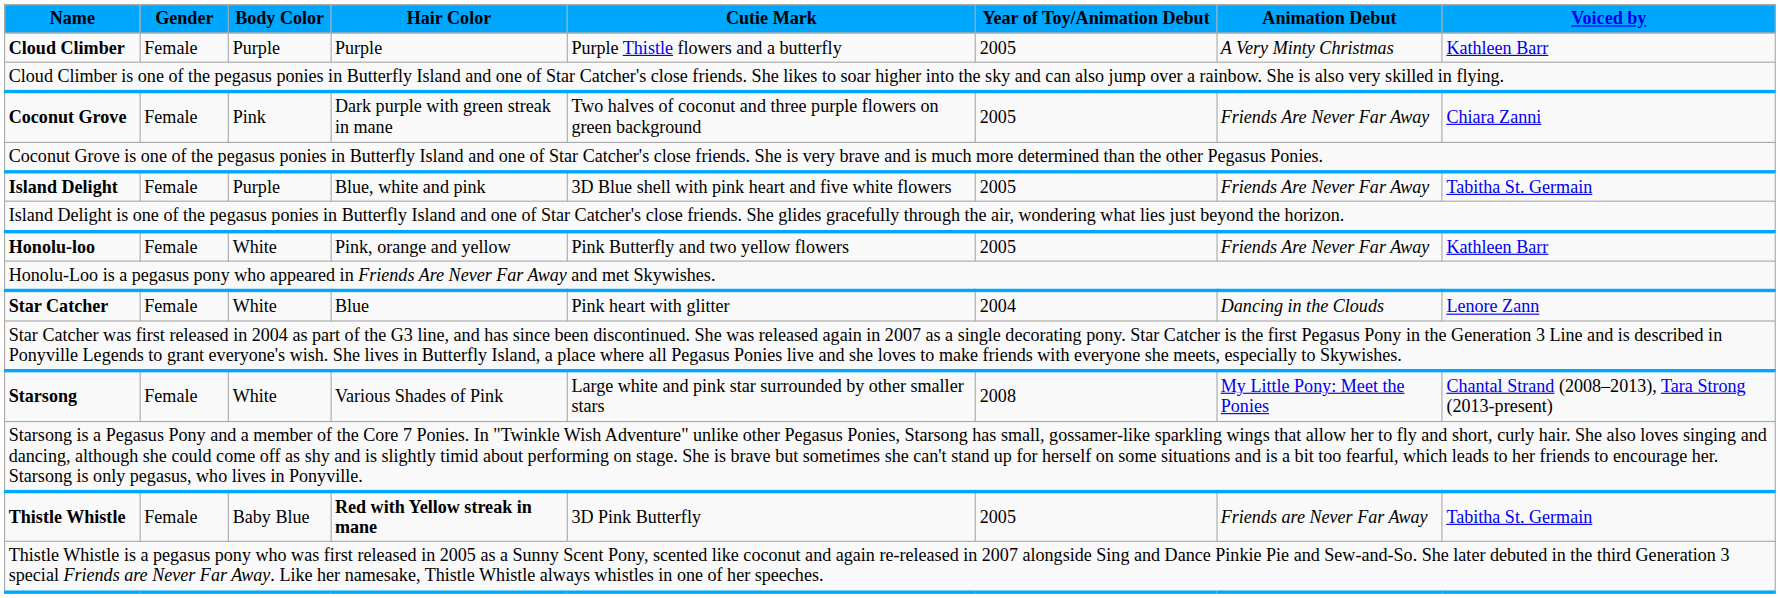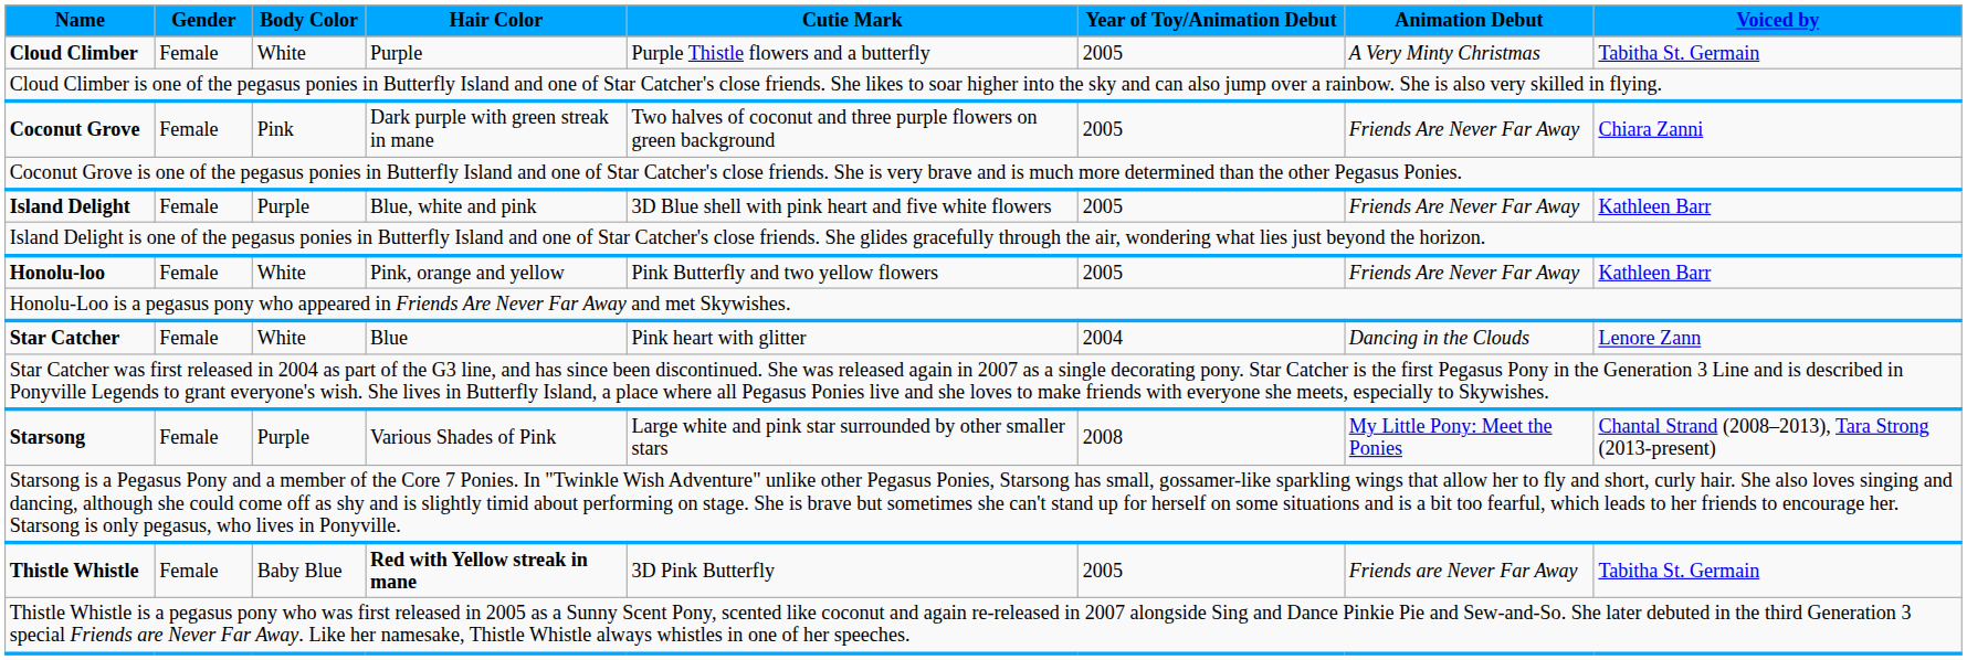 <table class="wikitable" style=cellpadding="10" cellspacing="0" border="1">
 <tr>
 <th style="background:#00A7FF;">Name</th>
 <th style="background:#00A7FF;">Gender</th>
 <th style="background:#00A7FF;">Body Color</th>
 <th style="background:#00A7FF;">Hair Color</th>
 <th style="background:#00A7FF;">Cutie Mark</th>
 <th style="background:#00A7FF;">Year of Toy/Animation Debut</th>
 <th style="background:#00A7FF;">Animation Debut</th>
 <th style="background:#00A7FF;"><a href='#'>Voiced by</a></th>
 </tr>
 <tr>
 <td><strong>Cloud Climber</strong></td>
 <td>Female</td>
-<td>Purple</td>
+<td>White</td>
 <td>Purple</td>
 <td>Purple <a href='#'>Thistle</a> flowers and a butterfly</td>
 <td>2005</td>
 <td><em>A Very Minty Christmas</em></td>
-<td><a href='#'>Kathleen Barr</a></td>
+<td><a href='#'>Tabitha St. Germain</a></td>
 </tr>
 <tr>
 <td style="border-bottom: 3px solid #00A7FF;" colspan="14">Cloud Climber is one of the pegasus ponies in Butterfly Island and one of Star Catcher's close friends. She likes to soar higher into the sky and can also jump over a rainbow. She is also very skilled in flying.</td>
 </tr>
 <tr>
 <td><strong>Coconut Grove</strong></td>
 <td>Female</td>
 <td>Pink</td>
 <td>Dark purple with green streak in mane</td>
 <td>Two halves of coconut and three purple flowers on green background</td>
 <td>2005</td>
 <td><em>Friends Are Never Far Away</em></td>
 <td><a href='#'>Chiara Zanni</a></td>
 </tr>
 <tr>
 <td style="border-bottom: 3px solid #00A7FF;" colspan="14">Coconut Grove is one of the pegasus ponies in Butterfly Island and one of Star Catcher's close friends. She is very brave and is much more determined than the other Pegasus Ponies.</td>
 </tr>
 <tr>
 <td><strong>Island Delight</strong></td>
 <td>Female</td>
 <td>Purple</td>
 <td>Blue, white and pink</td>
 <td>3D Blue shell with pink heart and five white flowers</td>
 <td>2005</td>
 <td><em>Friends Are Never Far Away</em></td>
-<td><a href='#'>Tabitha St. Germain</a></td>
+<td><a href='#'>Kathleen Barr</a></td>
 </tr>
 <tr>
 <td style="border-bottom: 3px solid #00A7FF;" colspan="14">Island Delight is one of the pegasus ponies in Butterfly Island and one of Star Catcher's close friends. She glides gracefully through the air, wondering what lies just beyond the horizon.</td>
 </tr>
 <tr>
 <td><strong>Honolu-loo</strong></td>
 <td>Female</td>
 <td>White</td>
 <td>Pink, orange and yellow</td>
 <td>Pink Butterfly and two yellow flowers</td>
 <td>2005</td>
 <td><em>Friends Are Never Far Away</em></td>
 <td><a href='#'>Kathleen Barr</a></td>
 </tr>
 <tr>
 <td style="border-bottom: 3px solid #00A7FF;" colspan="14">Honolu-Loo is a pegasus pony who appeared in <em>Friends Are Never Far Away</em> and met Skywishes.</td>
 </tr>
 <tr>
 <td><strong>Star Catcher</strong></td>
 <td>Female</td>
 <td>White</td>
 <td>Blue</td>
 <td>Pink heart with glitter</td>
 <td>2004</td>
 <td><em>Dancing in the Clouds</em></td>
 <td><a href='#'>Lenore Zann</a></td>
 </tr>
 <tr>
 <td style="border-bottom: 3px solid #00A7FF;" colspan="14">Star Catcher was first released in 2004 as part of the G3 line, and has since been discontinued. She was released again in 2007 as a single decorating pony. Star Catcher is the first Pegasus Pony in the Generation 3 Line and is described in Ponyville Legends to grant everyone's wish. She lives in Butterfly Island, a place where all Pegasus Ponies live and she loves to make friends with everyone she meets, especially to Skywishes.</td>
 </tr>
 <tr>
 <td><strong>Starsong</strong></td>
 <td>Female</td>
-<td>White</td>
+<td>Purple</td>
 <td>Various Shades of Pink</td>
 <td>Large white and pink star surrounded by other smaller stars</td>
 <td>2008</td>
 <td><a href='#'>My Little Pony: Meet the Ponies</a></td>
 <td><a href='#'>Chantal Strand</a> (2008–2013), <a href='#'>Tara Strong</a> (2013-present)</td>
 </tr>
 <tr>
 <td style="border-bottom: 3px solid #00A7FF;" colspan="14">Starsong is a Pegasus Pony and a member of the Core 7 Ponies. In "Twinkle Wish Adventure" unlike other Pegasus Ponies, Starsong has small, gossamer-like sparkling wings that allow her to fly and short, curly hair. She also loves singing and dancing, although she could come off as shy and is slightly timid about performing on stage. She is brave but sometimes she can't stand up for herself on some situations and is a bit too fearful, which leads to her friends to encourage her. Starsong is only pegasus, who lives in Ponyville.</td>
 </tr>
 <tr>
 <td><strong>Thistle Whistle</strong></td>
 <td>Female</td>
 <td>Baby Blue</td>
 <td><strong>Red with Yellow streak in mane</strong></td>
 <td>3D Pink Butterfly</td>
 <td>2005</td>
 <td><em>Friends are Never Far Away</em></td>
 <td><a href='#'>Tabitha St. Germain</a></td>
 </tr>
 <tr>
 <td style="border-bottom: 3px solid #00A7FF;" colspan="14">Thistle Whistle is a pegasus pony who was first released in 2005 as a Sunny Scent Pony, scented like coconut and again re-released in 2007 alongside Sing and Dance Pinkie Pie and Sew-and-So. She later debuted in the third Generation 3 special <em>Friends are Never Far Away</em>. Like her namesake, Thistle Whistle always whistles in one of her speeches.</td>
 </tr>
 </table>
